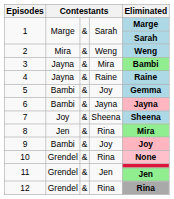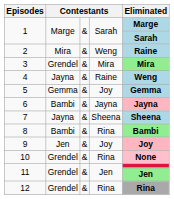 <table class="wikitable" style="text-align:center; font-size:85%;">
 <tr>
 <th>Episodes</th>
 <th colspan="3">Contestants</th>
 <th>Eliminated</th>
 </tr>
 <tr>
 <td rowspan="2">1</td>
 <td rowspan="2">Marge</td>
 <td rowspan="2">&</td>
 <td rowspan="2">Sarah</td>
 <td style="background:lightblue;"><strong>Marge</strong></td>
 </tr>
 <tr>
 <td style="background:lightblue;"><strong>Sarah</strong></td>
 </tr>
 <tr>
 <td>2</td>
 <td>Mira</td>
 <td>&</td>
 <td>Weng</td>
-<td style="background:lightblue;"><strong>Weng</strong></td>
+<td style="background:lightblue;"><strong>Raine</strong></td>
 </tr>
 <tr>
 <td>3</td>
-<td>Jayna</td>
+<td>Grendel</td>
 <td>&</td>
 <td>Mira</td>
-<td style="background:lightgreen;"><strong>Bambi</strong></td>
+<td style="background:lightgreen;"><strong>Mira</strong></td>
 </tr>
 <tr>
 <td>4</td>
 <td>Jayna</td>
 <td>&</td>
 <td>Raine</td>
-<td style="background:lightblue;"><strong>Raine</strong></td>
+<td style="background:lightblue;"><strong>Weng</strong></td>
 </tr>
 <tr>
 <td>5</td>
-<td>Bambi</td>
+<td>Gemma</td>
 <td>&</td>
 <td>Joy</td>
 <td style="background:lightblue;"><strong>Gemma</strong></td>
 </tr>
 <tr>
 <td>6</td>
 <td>Bambi</td>
 <td>&</td>
 <td>Jayna</td>
 <td style="background:lightpink;"><strong>Jayna</strong></td>
 </tr>
 <tr>
 <td>7</td>
-<td>Joy</td>
+<td>Jayna</td>
 <td>&</td>
 <td>Sheena</td>
 <td style="background:lightblue;"><strong>Sheena</strong></td>
 </tr>
 <tr>
 <td>8</td>
-<td>Jen</td>
+<td>Bambi</td>
 <td>&</td>
 <td>Rina</td>
-<td style="background:lightgreen;"><strong>Mira</strong></td>
+<td style="background:lightgreen;"><strong>Bambi</strong></td>
 </tr>
 <tr>
 <td>9</td>
-<td>Bambi</td>
+<td>Jen</td>
 <td>&</td>
 <td>Joy</td>
 <td style="background:lightpink;"><strong>Joy</strong></td>
 </tr>
 <tr>
 <td>10</td>
 <td>Grendel</td>
 <td>&</td>
 <td>Rina</td>
 <td style="background: pink;"><strong>None</strong></td>
 </tr>
 <tr>
 <td rowspan="2">11</td>
 <td rowspan="2">Grendel</td>
 <td rowspan="2">&</td>
 <td rowspan="2">Jen</td>
 <td style="background:crimson;"><strong></strong></td>
 </tr>
 <tr>
 <td style="background:lightgreen;"><strong>Jen</strong></td>
 </tr>
 <tr>
 <td>12</td>
 <td>Grendel</td>
 <td>&</td>
 <td>Rina</td>
 <td style="background:darkgrey;"><strong>Rina</strong></td>
 </tr>
 </table>
